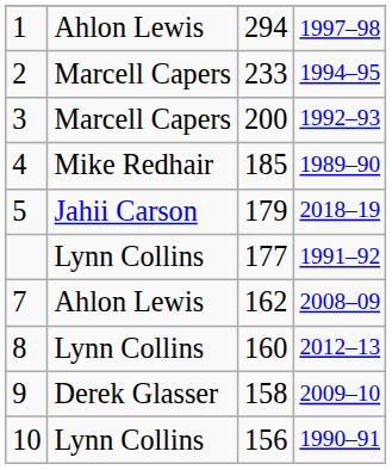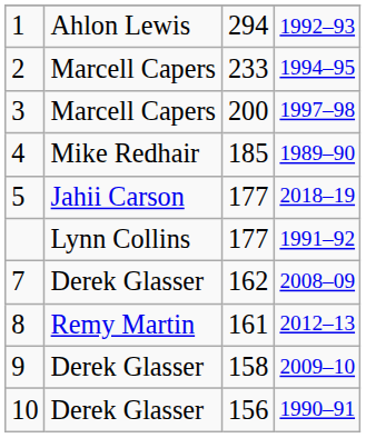 <table class="wikitable">
 <tr>
 </tr>
 <tr>
 <td>1</td>
 <td>Ahlon Lewis</td>
 <td>294</td>
-<td style="font-size:80%;"><a href='#'>1997–98</a></td>
+<td style="font-size:80%;"><a href='#'>1992–93</a></td>
 </tr>
 <tr>
 <td>2</td>
 <td>Marcell Capers</td>
 <td>233</td>
 <td style="font-size:80%;"><a href='#'>1994–95</a></td>
 </tr>
 <tr>
 <td>3</td>
 <td>Marcell Capers</td>
 <td>200</td>
-<td style="font-size:80%;"><a href='#'>1992–93</a></td>
+<td style="font-size:80%;"><a href='#'>1997–98</a></td>
 </tr>
 <tr>
 <td>4</td>
 <td>Mike Redhair</td>
 <td>185</td>
 <td style="font-size:80%;"><a href='#'>1989–90</a></td>
 </tr>
 <tr>
 <td>5</td>
 <td><a href='#'>Jahii Carson</a></td>
-<td>179</td>
+<td>177</td>
 <td style="font-size:80%;"><a href='#'>2018–19</a></td>
 </tr>
 <tr>
 <td></td>
 <td>Lynn Collins</td>
 <td>177</td>
 <td style="font-size:80%;"><a href='#'>1991–92</a></td>
 </tr>
 <tr>
 <td>7</td>
-<td>Ahlon Lewis</td>
+<td>Derek Glasser</td>
 <td>162</td>
 <td style="font-size:80%;"><a href='#'>2008–09</a></td>
 </tr>
 <tr>
 <td>8</td>
-<td>Lynn Collins</td>
-<td>160</td>
+<td><a href='#'>Remy Martin</a></td>
+<td>161</td>
 <td style="font-size:80%;"><a href='#'>2012–13</a></td>
 </tr>
 <tr>
 <td>9</td>
 <td>Derek Glasser</td>
 <td>158</td>
 <td style="font-size:80%;"><a href='#'>2009–10</a></td>
 </tr>
 <tr>
 <td>10</td>
-<td>Lynn Collins</td>
+<td>Derek Glasser</td>
 <td>156</td>
 <td style="font-size:80%;"><a href='#'>1990–91</a></td>
 </tr>
 </table>
